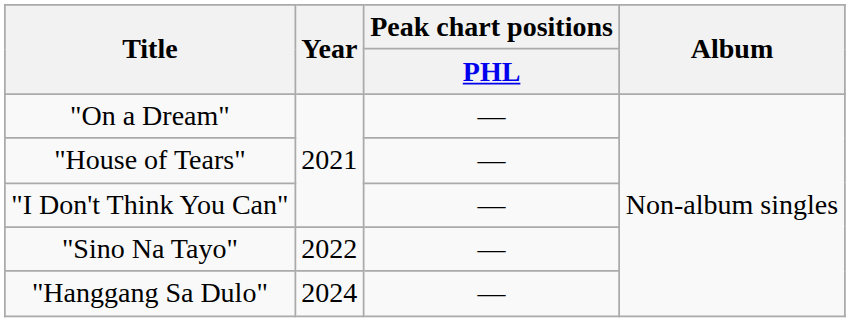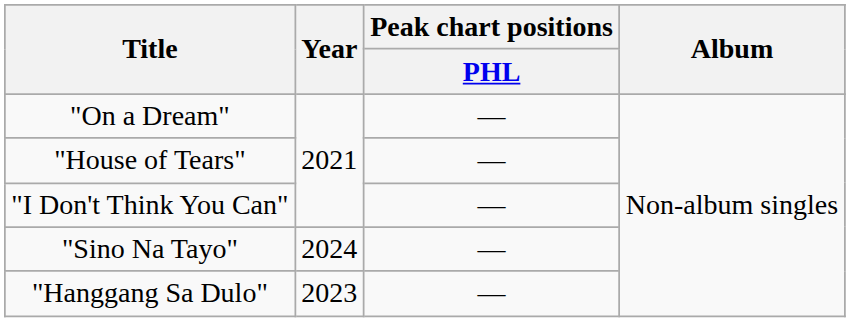 <table class="wikitable plainrowheaders" style="text-align:center">
 <tr>
 <th rowspan="2">Title</th>
 <th rowspan="2">Year</th>
 <th>Peak chart positions</th>
 <th rowspan="2">Album</th>
 </tr>
 <tr>
 <th><a href='#'>PHL</a></th>
 </tr>
 <tr>
 <td>"On a Dream"</td>
 <td rowspan="3">2021</td>
 <td>—</td>
 <td rowspan="5">Non-album singles</td>
 </tr>
 <tr>
 <td>"House of Tears"</td>
 <td>—</td>
 </tr>
 <tr>
 <td>"I Don't Think You Can"</td>
 <td>—</td>
 </tr>
 <tr>
 <td>"Sino Na Tayo"</td>
-<td>2022</td>
+<td>2024</td>
 <td>—</td>
 </tr>
 <tr>
 <td>"Hanggang Sa Dulo"</td>
-<td>2024</td>
+<td>2023</td>
 <td>—</td>
 </tr>
 </table>
